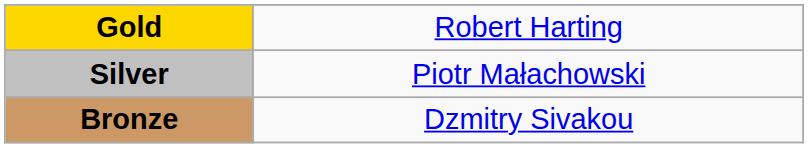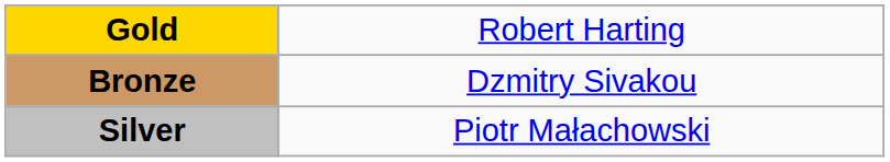 <table class="wikitable" style="text-align:center; " width="35%">
 <tr>
 <td bgcolor="gold"><strong>Gold</strong></td>
 <td><a href='#'>Robert Harting</a><br>  <small><em></em></small></td>
 </tr>
 <tr>
+<td bgcolor="CC9966"><strong>Bronze</strong></td>
+<td><a href='#'>Dzmitry Sivakou</a><br>  <small><em></em></small></td>
+</tr>
+<tr>
 <td bgcolor="silver"><strong>Silver</strong></td>
 <td><a href='#'>Piotr Małachowski</a><br>  <small><em></em></small></td>
 </tr>
-<tr>
-<td bgcolor="CC9966"><strong>Bronze</strong></td>
-<td><a href='#'>Dzmitry Sivakou</a><br>  <small><em></em></small></td>
-</tr>
 </table>
